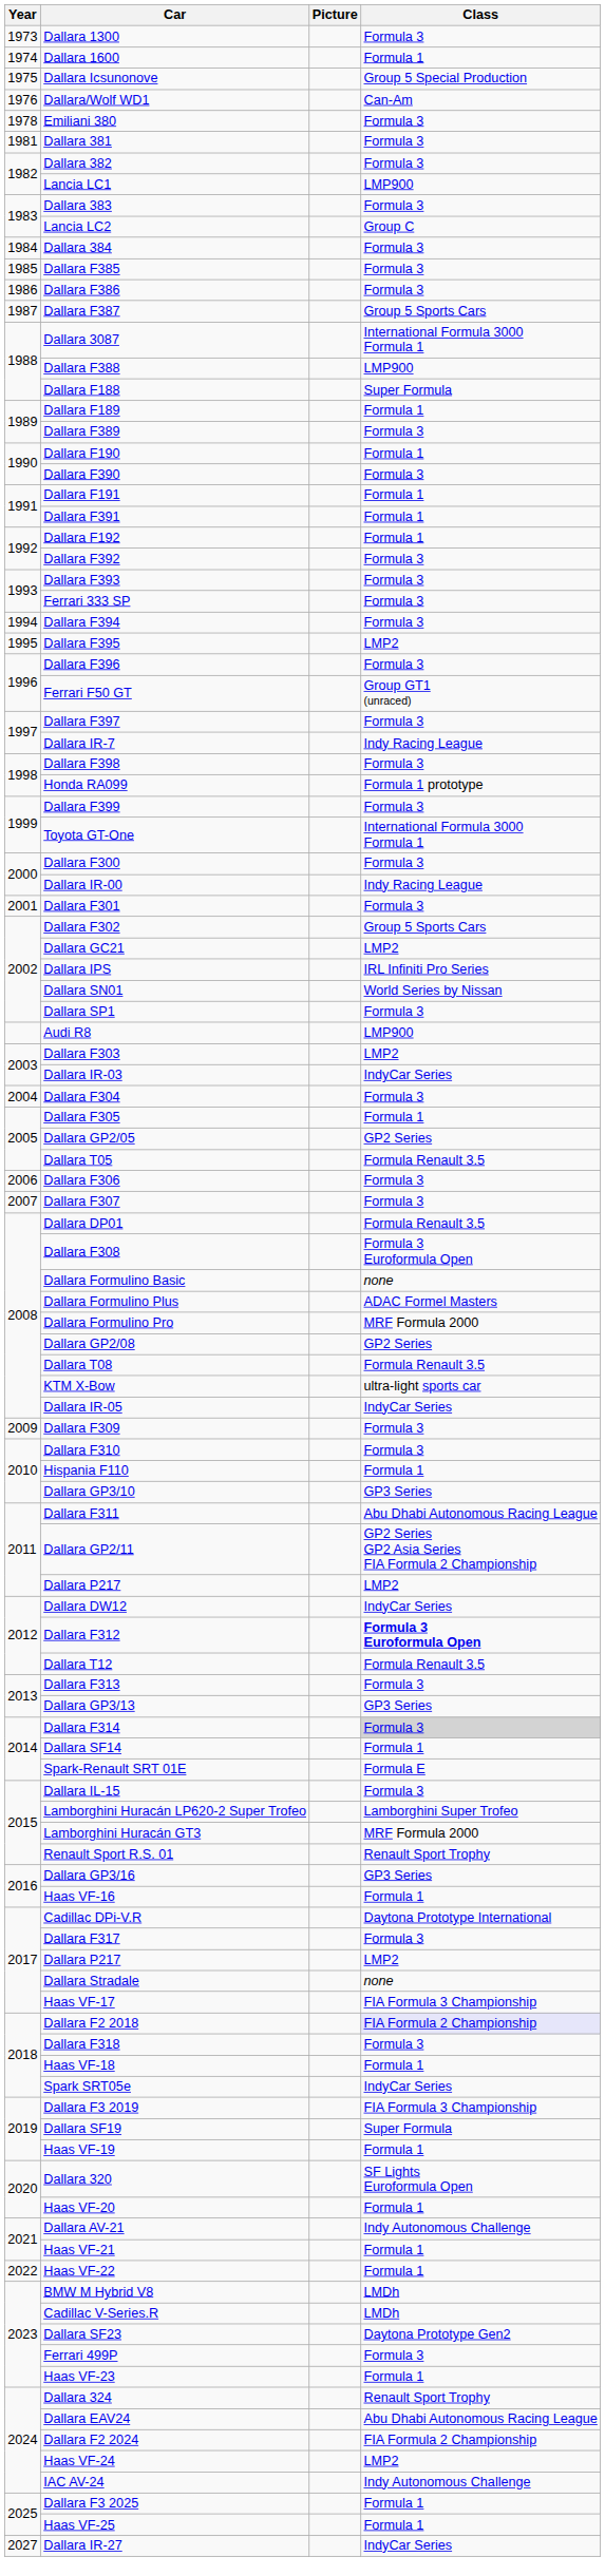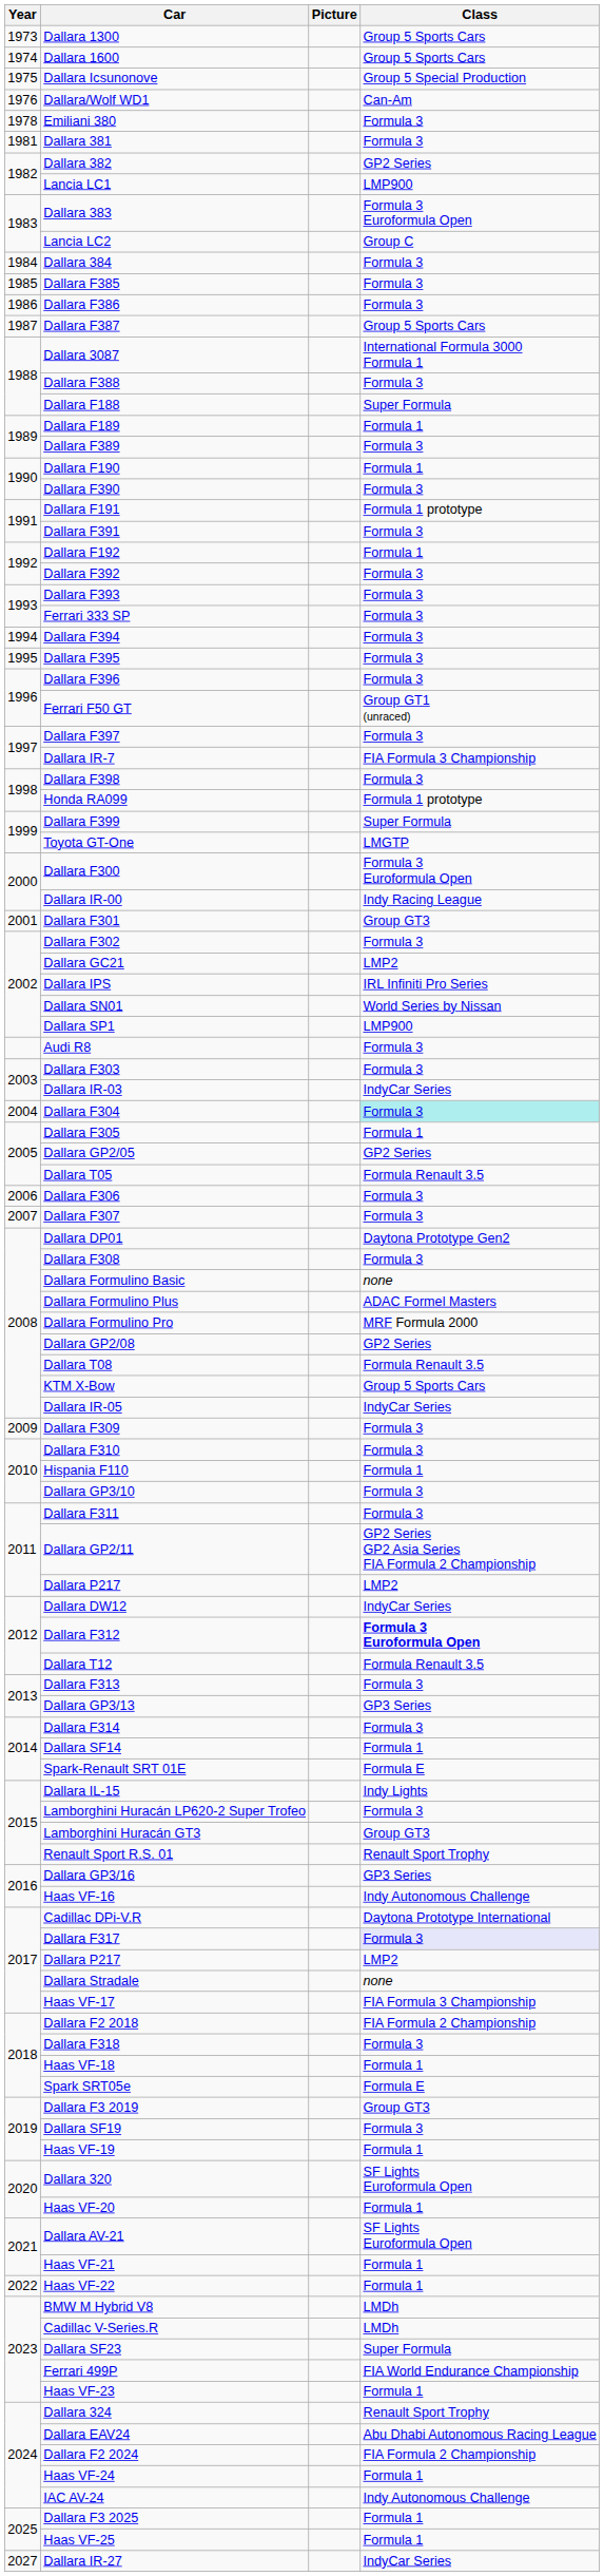 <table class="wikitable">
 <tr>
 <th>Year</th>
 <th>Car</th>
 <th>Picture</th>
 <th>Class</th>
 </tr>
 <tr>
 <td>1973</td>
 <td><a href='#'>Dallara 1300</a></td>
 <td></td>
-<td><a href='#'>Formula 3</a></td>
+<td><a href='#'>Group 5 Sports Cars</a></td>
 </tr>
 <tr>
 <td>1974</td>
 <td><a href='#'>Dallara 1600</a></td>
 <td></td>
-<td><a href='#'>Formula 1</a></td>
+<td><a href='#'>Group 5 Sports Cars</a></td>
 </tr>
 <tr>
 <td>1975</td>
 <td><a href='#'>Dallara Icsunonove</a></td>
 <td></td>
 <td><a href='#'>Group 5 Special Production</a></td>
 </tr>
 <tr>
 <td>1976</td>
 <td><a href='#'>Dallara/Wolf WD1</a></td>
 <td></td>
 <td><a href='#'>Can-Am</a></td>
 </tr>
 <tr>
 <td>1978</td>
 <td><a href='#'>Emiliani 380</a></td>
 <td></td>
 <td><a href='#'>Formula 3</a></td>
 </tr>
 <tr>
 <td>1981</td>
 <td><a href='#'>Dallara 381</a></td>
 <td></td>
 <td><a href='#'>Formula 3</a></td>
 </tr>
 <tr>
 <td rowspan=2>1982</td>
 <td><a href='#'>Dallara 382</a></td>
 <td></td>
-<td><a href='#'>Formula 3</a></td>
+<td><a href='#'>GP2 Series</a></td>
 </tr>
 <tr>
 <td><a href='#'>Lancia LC1</a></td>
 <td></td>
 <td><a href='#'>LMP900</a></td>
 </tr>
 <tr>
 <td rowspan=2>1983</td>
 <td><a href='#'>Dallara 383</a></td>
 <td></td>
-<td><a href='#'>Formula 3</a></td>
+<td><a href='#'>Formula 3</a><br><a href='#'>Euroformula Open</a></td>
 </tr>
 <tr>
 <td><a href='#'>Lancia LC2</a></td>
 <td></td>
 <td><a href='#'>Group C</a></td>
 </tr>
 <tr>
 <td>1984</td>
 <td><a href='#'>Dallara 384</a></td>
 <td></td>
 <td><a href='#'>Formula 3</a></td>
 </tr>
 <tr>
 <td>1985</td>
 <td><a href='#'>Dallara F385</a></td>
 <td></td>
 <td><a href='#'>Formula 3</a></td>
 </tr>
 <tr>
 <td>1986</td>
 <td><a href='#'>Dallara F386</a></td>
 <td></td>
 <td><a href='#'>Formula 3</a></td>
 </tr>
 <tr>
 <td>1987</td>
 <td><a href='#'>Dallara F387</a></td>
 <td></td>
 <td><a href='#'>Group 5 Sports Cars</a></td>
 </tr>
 <tr>
 <td rowspan="3">1988</td>
 <td><a href='#'>Dallara 3087</a></td>
 <td></td>
 <td><a href='#'>International Formula 3000</a><br><a href='#'>Formula 1</a></td>
 </tr>
 <tr>
 <td><a href='#'>Dallara F388</a></td>
 <td></td>
-<td><a href='#'>LMP900</a></td>
+<td><a href='#'>Formula 3</a></td>
 </tr>
 <tr>
 <td><a href='#'>Dallara F188</a></td>
 <td></td>
 <td><a href='#'>Super Formula</a></td>
 </tr>
 <tr>
 <td rowspan="2">1989</td>
 <td><a href='#'>Dallara F189</a></td>
 <td></td>
 <td><a href='#'>Formula 1</a></td>
 </tr>
 <tr>
 <td><a href='#'>Dallara F389</a></td>
 <td></td>
 <td><a href='#'>Formula 3</a></td>
 </tr>
 <tr>
 <td rowspan="2">1990</td>
 <td><a href='#'>Dallara F190</a></td>
 <td></td>
 <td><a href='#'>Formula 1</a></td>
 </tr>
 <tr>
 <td><a href='#'>Dallara F390</a></td>
 <td></td>
 <td><a href='#'>Formula 3</a></td>
 </tr>
 <tr>
 <td rowspan="2">1991</td>
 <td><a href='#'>Dallara F191</a></td>
 <td></td>
-<td><a href='#'>Formula 1</a></td>
+<td><a href='#'>Formula 1</a> prototype</td>
 </tr>
 <tr>
 <td><a href='#'>Dallara F391</a></td>
 <td></td>
-<td><a href='#'>Formula 1</a></td>
+<td><a href='#'>Formula 3</a></td>
 </tr>
 <tr>
 <td rowspan="2">1992</td>
 <td><a href='#'>Dallara F192</a></td>
 <td></td>
 <td><a href='#'>Formula 1</a></td>
 </tr>
 <tr>
 <td><a href='#'>Dallara F392</a></td>
 <td></td>
 <td><a href='#'>Formula 3</a></td>
 </tr>
 <tr>
 <td rowspan=2>1993</td>
 <td><a href='#'>Dallara F393</a></td>
 <td></td>
 <td><a href='#'>Formula 3</a></td>
 </tr>
 <tr>
 <td><a href='#'>Ferrari 333 SP</a></td>
 <td></td>
 <td><a href='#'>Formula 3</a></td>
 </tr>
 <tr>
 <td>1994</td>
 <td><a href='#'>Dallara F394</a></td>
 <td></td>
 <td><a href='#'>Formula 3</a></td>
 </tr>
 <tr>
 <td>1995</td>
 <td><a href='#'>Dallara F395</a></td>
 <td></td>
-<td><a href='#'>LMP2</a></td>
+<td><a href='#'>Formula 3</a></td>
 </tr>
 <tr>
 <td rowspan=2>1996</td>
 <td><a href='#'>Dallara F396</a></td>
 <td></td>
 <td><a href='#'>Formula 3</a></td>
 </tr>
 <tr>
 <td><a href='#'>Ferrari F50 GT</a></td>
 <td></td>
 <td><a href='#'>Group GT1</a><br><small>(unraced)</small></td>
 </tr>
 <tr>
 <td rowspan=2>1997</td>
 <td><a href='#'>Dallara F397</a></td>
 <td></td>
 <td><a href='#'>Formula 3</a></td>
 </tr>
 <tr>
 <td><a href='#'>Dallara IR-7</a></td>
 <td></td>
-<td><a href='#'>Indy Racing League</a></td>
+<td><a href='#'>FIA Formula 3 Championship</a></td>
 </tr>
 <tr>
 <td rowspan=2>1998</td>
 <td><a href='#'>Dallara F398</a></td>
 <td></td>
 <td><a href='#'>Formula 3</a></td>
 </tr>
 <tr>
 <td><a href='#'>Honda RA099</a></td>
 <td></td>
 <td><a href='#'>Formula 1</a> prototype</td>
 </tr>
 <tr>
 <td rowspan=2>1999</td>
 <td><a href='#'>Dallara F399</a></td>
 <td></td>
-<td><a href='#'>Formula 3</a></td>
+<td><a href='#'>Super Formula</a></td>
 </tr>
 <tr>
 <td><a href='#'>Toyota GT-One</a></td>
 <td></td>
-<td><a href='#'>International Formula 3000</a><br><a href='#'>Formula 1</a></td>
+<td><a href='#'>LMGTP</a></td>
 </tr>
 <tr>
 <td rowspan=2>2000</td>
 <td><a href='#'>Dallara F300</a></td>
 <td></td>
-<td><a href='#'>Formula 3</a></td>
+<td><a href='#'>Formula 3</a><br><a href='#'>Euroformula Open</a></td>
 </tr>
 <tr>
 <td><a href='#'>Dallara IR-00</a></td>
 <td></td>
 <td><a href='#'>Indy Racing League</a></td>
 </tr>
 <tr>
 <td>2001</td>
 <td><a href='#'>Dallara F301</a></td>
 <td></td>
-<td><a href='#'>Formula 3</a></td>
+<td><a href='#'>Group GT3</a></td>
 </tr>
 <tr>
 <td rowspan=5>2002</td>
 <td><a href='#'>Dallara F302</a></td>
 <td></td>
-<td><a href='#'>Group 5 Sports Cars</a></td>
+<td><a href='#'>Formula 3</a></td>
 </tr>
 <tr>
 <td><a href='#'>Dallara GC21</a></td>
 <td></td>
 <td><a href='#'>LMP2</a></td>
 </tr>
 <tr>
 <td><a href='#'>Dallara IPS</a></td>
 <td></td>
 <td><a href='#'>IRL Infiniti Pro Series</a></td>
 </tr>
 <tr>
 <td><a href='#'>Dallara SN01</a></td>
 <td></td>
 <td><a href='#'>World Series by Nissan</a></td>
 </tr>
 <tr>
 <td><a href='#'>Dallara SP1</a></td>
 <td></td>
-<td><a href='#'>Formula 3</a></td>
+<td><a href='#'>LMP900</a></td>
 </tr>
 <tr>
 <td></td>
 <td><a href='#'>Audi R8</a></td>
 <td></td>
-<td><a href='#'>LMP900</a></td>
+<td><a href='#'>Formula 3</a></td>
 </tr>
 <tr>
 <td rowspan="2">2003</td>
 <td><a href='#'>Dallara F303</a></td>
 <td></td>
-<td><a href='#'>LMP2</a></td>
+<td><a href='#'>Formula 3</a></td>
 </tr>
 <tr>
 <td><a href='#'>Dallara IR-03</a></td>
 <td></td>
 <td><a href='#'>IndyCar Series</a></td>
 </tr>
 <tr>
 <td>2004</td>
 <td><a href='#'>Dallara F304</a></td>
 <td></td>
-<td><a href='#'>Formula 3</a></td>
+<td style="background: paleturquoise;"><a href='#'>Formula 3</a></td>
 </tr>
 <tr>
 <td rowspan="3">2005</td>
 <td><a href='#'>Dallara F305</a></td>
 <td></td>
 <td><a href='#'>Formula 1</a></td>
 </tr>
 <tr>
 <td><a href='#'>Dallara GP2/05</a></td>
 <td></td>
 <td><a href='#'>GP2 Series</a></td>
 </tr>
 <tr>
 <td><a href='#'>Dallara T05</a></td>
 <td></td>
 <td><a href='#'>Formula Renault 3.5</a></td>
 </tr>
 <tr>
 <td>2006</td>
 <td><a href='#'>Dallara F306</a></td>
 <td></td>
 <td><a href='#'>Formula 3</a></td>
 </tr>
 <tr>
 <td>2007</td>
 <td><a href='#'>Dallara F307</a></td>
 <td></td>
 <td><a href='#'>Formula 3</a></td>
 </tr>
 <tr>
 <td rowspan="9">2008</td>
 <td><a href='#'>Dallara DP01</a></td>
 <td></td>
-<td><a href='#'>Formula Renault 3.5</a></td>
+<td><a href='#'>Daytona Prototype Gen2</a></td>
 </tr>
 <tr>
 <td><a href='#'>Dallara F308</a></td>
 <td></td>
-<td><a href='#'>Formula 3</a><br><a href='#'>Euroformula Open</a></td>
+<td><a href='#'>Formula 3</a></td>
 </tr>
 <tr>
 <td><a href='#'>Dallara Formulino Basic</a></td>
 <td></td>
 <td><em>none</em></td>
 </tr>
 <tr>
 <td><a href='#'>Dallara Formulino Plus</a></td>
 <td></td>
 <td><a href='#'>ADAC Formel Masters</a></td>
 </tr>
 <tr>
 <td><a href='#'>Dallara Formulino Pro</a></td>
 <td></td>
 <td><a href='#'>MRF</a> Formula 2000</td>
 </tr>
 <tr>
 <td><a href='#'>Dallara GP2/08</a></td>
 <td></td>
 <td><a href='#'>GP2 Series</a></td>
 </tr>
 <tr>
 <td><a href='#'>Dallara T08</a></td>
 <td></td>
 <td><a href='#'>Formula Renault 3.5</a></td>
 </tr>
 <tr>
 <td><a href='#'>KTM X-Bow</a></td>
 <td></td>
-<td>ultra-light <a href='#'>sports car</a></td>
+<td><a href='#'>Group 5 Sports Cars</a></td>
 </tr>
 <tr>
 <td><a href='#'>Dallara IR-05</a></td>
 <td></td>
 <td><a href='#'>IndyCar Series</a></td>
 </tr>
 <tr>
 <td>2009</td>
 <td><a href='#'>Dallara F309</a></td>
 <td></td>
 <td><a href='#'>Formula 3</a></td>
 </tr>
 <tr>
 <td rowspan=3>2010</td>
 <td><a href='#'>Dallara F310</a></td>
 <td></td>
 <td><a href='#'>Formula 3</a></td>
 </tr>
 <tr>
 <td><a href='#'>Hispania F110</a></td>
 <td></td>
 <td><a href='#'>Formula 1</a></td>
 </tr>
 <tr>
 <td><a href='#'>Dallara GP3/10</a></td>
 <td></td>
-<td><a href='#'>GP3 Series</a></td>
+<td><a href='#'>Formula 3</a></td>
 </tr>
 <tr>
 <td rowspan="3">2011</td>
 <td><a href='#'>Dallara F311</a></td>
 <td></td>
-<td><a href='#'>Abu Dhabi Autonomous Racing League</a></td>
+<td><a href='#'>Formula 3</a></td>
 </tr>
 <tr>
 <td><a href='#'>Dallara GP2/11</a></td>
 <td></td>
 <td><a href='#'>GP2 Series</a><br><a href='#'>GP2 Asia Series</a><br><a href='#'>FIA Formula 2 Championship</a></td>
 </tr>
 <tr>
 <td><a href='#'>Dallara P217</a></td>
 <td></td>
 <td><a href='#'>LMP2</a></td>
 </tr>
 <tr>
 <td rowspan="3">2012</td>
 <td><a href='#'>Dallara DW12</a></td>
 <td></td>
 <td><a href='#'>IndyCar Series</a></td>
 </tr>
 <tr>
 <td><a href='#'>Dallara F312</a></td>
 <td></td>
 <td><strong><a href='#'>Formula 3</a><br><a href='#'>Euroformula Open</a></strong></td>
 </tr>
 <tr>
 <td><a href='#'>Dallara T12</a></td>
 <td></td>
 <td><a href='#'>Formula Renault 3.5</a></td>
 </tr>
 <tr>
 <td rowspan="2">2013</td>
 <td><a href='#'>Dallara F313</a></td>
 <td></td>
 <td><a href='#'>Formula 3</a></td>
 </tr>
 <tr>
 <td><a href='#'>Dallara GP3/13</a></td>
 <td></td>
 <td><a href='#'>GP3 Series</a></td>
 </tr>
 <tr>
 <td rowspan="3">2014</td>
 <td><a href='#'>Dallara F314</a></td>
 <td></td>
-<td style="background: lightgrey;"><a href='#'>Formula 3</a></td>
+<td><a href='#'>Formula 3</a></td>
 </tr>
 <tr>
 <td><a href='#'>Dallara SF14</a></td>
 <td></td>
 <td><a href='#'>Formula 1</a></td>
 </tr>
 <tr>
 <td><a href='#'>Spark-Renault SRT 01E</a></td>
 <td></td>
 <td><a href='#'>Formula E</a></td>
 </tr>
 <tr>
 <td rowspan=4>2015</td>
 <td><a href='#'>Dallara IL-15</a></td>
 <td></td>
-<td><a href='#'>Formula 3</a></td>
+<td><a href='#'>Indy Lights</a></td>
 </tr>
 <tr>
 <td><a href='#'>Lamborghini Huracán LP620-2 Super Trofeo</a></td>
 <td></td>
-<td><a href='#'>Lamborghini Super Trofeo</a></td>
+<td><a href='#'>Formula 3</a></td>
 </tr>
 <tr>
 <td><a href='#'>Lamborghini Huracán GT3</a></td>
 <td></td>
-<td><a href='#'>MRF</a> Formula 2000</td>
+<td><a href='#'>Group GT3</a></td>
 </tr>
 <tr>
 <td><a href='#'>Renault Sport R.S. 01</a></td>
 <td></td>
 <td><a href='#'>Renault Sport Trophy</a></td>
 </tr>
 <tr>
 <td rowspan="2">2016</td>
 <td><a href='#'>Dallara GP3/16</a></td>
 <td></td>
 <td><a href='#'>GP3 Series</a></td>
 </tr>
 <tr>
 <td><a href='#'>Haas VF-16</a></td>
 <td></td>
-<td><a href='#'>Formula 1</a></td>
+<td><a href='#'>Indy Autonomous Challenge</a></td>
 </tr>
 <tr>
 <td rowspan="5">2017</td>
 <td><a href='#'>Cadillac DPi-V.R</a></td>
 <td></td>
 <td><a href='#'>Daytona Prototype International</a></td>
 </tr>
 <tr>
 <td><a href='#'>Dallara F317</a></td>
 <td></td>
-<td><a href='#'>Formula 3</a></td>
+<td style="background: lavender;"><a href='#'>Formula 3</a></td>
 </tr>
 <tr>
 <td><a href='#'>Dallara P217</a></td>
 <td></td>
 <td><a href='#'>LMP2</a></td>
 </tr>
 <tr>
 <td><a href='#'>Dallara Stradale</a></td>
 <td></td>
 <td><em>none</em></td>
 </tr>
 <tr>
 <td><a href='#'>Haas VF-17</a></td>
 <td></td>
 <td><a href='#'>FIA Formula 3 Championship</a></td>
 </tr>
 <tr>
 <td rowspan="4">2018</td>
 <td><a href='#'>Dallara F2 2018</a></td>
 <td></td>
-<td style="background: lavender;"><a href='#'>FIA Formula 2 Championship</a></td>
+<td><a href='#'>FIA Formula 2 Championship</a></td>
 </tr>
 <tr>
 <td><a href='#'>Dallara F318</a></td>
 <td></td>
 <td><a href='#'>Formula 3</a></td>
 </tr>
 <tr>
 <td><a href='#'>Haas VF-18</a></td>
 <td></td>
 <td><a href='#'>Formula 1</a></td>
 </tr>
 <tr>
 <td><a href='#'>Spark SRT05e</a></td>
 <td></td>
-<td><a href='#'>IndyCar Series</a></td>
+<td><a href='#'>Formula E</a></td>
 </tr>
 <tr>
 <td rowspan="3">2019</td>
 <td><a href='#'>Dallara F3 2019</a></td>
 <td></td>
-<td><a href='#'>FIA Formula 3 Championship</a></td>
+<td><a href='#'>Group GT3</a></td>
 </tr>
 <tr>
 <td><a href='#'>Dallara SF19</a></td>
 <td></td>
-<td><a href='#'>Super Formula</a></td>
+<td><a href='#'>Formula 3</a></td>
 </tr>
 <tr>
 <td><a href='#'>Haas VF-19</a></td>
 <td></td>
 <td><a href='#'>Formula 1</a></td>
 </tr>
 <tr>
 <td rowspan=2>2020</td>
 <td><a href='#'>Dallara 320</a></td>
 <td></td>
 <td><a href='#'>SF Lights</a><br><a href='#'>Euroformula Open</a></td>
 </tr>
 <tr>
 <td><a href='#'>Haas VF-20</a></td>
 <td></td>
 <td><a href='#'>Formula 1</a></td>
 </tr>
 <tr>
 <td rowspan="2">2021</td>
 <td><a href='#'>Dallara AV-21</a></td>
 <td></td>
-<td><a href='#'>Indy Autonomous Challenge</a></td>
+<td><a href='#'>SF Lights</a><br><a href='#'>Euroformula Open</a></td>
 </tr>
 <tr>
 <td><a href='#'>Haas VF-21</a></td>
 <td></td>
 <td><a href='#'>Formula 1</a></td>
 </tr>
 <tr>
 <td>2022</td>
 <td><a href='#'>Haas VF-22</a></td>
 <td></td>
 <td><a href='#'>Formula 1</a></td>
 </tr>
 <tr>
 <td rowspan="5">2023</td>
 <td><a href='#'>BMW M Hybrid V8</a></td>
 <td></td>
 <td><a href='#'>LMDh</a></td>
 </tr>
 <tr>
 <td><a href='#'>Cadillac V-Series.R</a></td>
 <td></td>
 <td><a href='#'>LMDh</a></td>
 </tr>
 <tr>
 <td><a href='#'>Dallara SF23</a></td>
 <td></td>
-<td><a href='#'>Daytona Prototype Gen2</a></td>
+<td><a href='#'>Super Formula</a></td>
 </tr>
 <tr>
 <td><a href='#'>Ferrari 499P</a></td>
 <td></td>
-<td><a href='#'>Formula 3</a></td>
+<td><a href='#'>FIA World Endurance Championship</a></td>
 </tr>
 <tr>
 <td><a href='#'>Haas VF-23</a></td>
 <td></td>
 <td><a href='#'>Formula 1</a></td>
 </tr>
 <tr>
 <td rowspan="5">2024</td>
 <td><a href='#'>Dallara 324</a></td>
 <td></td>
 <td><a href='#'>Renault Sport Trophy</a></td>
 </tr>
 <tr>
 <td><a href='#'>Dallara EAV24</a></td>
 <td></td>
 <td><a href='#'>Abu Dhabi Autonomous Racing League</a></td>
 </tr>
 <tr>
 <td><a href='#'>Dallara F2 2024</a></td>
 <td></td>
 <td><a href='#'>FIA Formula 2 Championship</a></td>
 </tr>
 <tr>
 <td><a href='#'>Haas VF-24</a></td>
 <td></td>
-<td><a href='#'>LMP2</a></td>
+<td><a href='#'>Formula 1</a></td>
 </tr>
 <tr>
 <td><a href='#'>IAC AV-24</a></td>
 <td></td>
 <td><a href='#'>Indy Autonomous Challenge</a></td>
 </tr>
 <tr>
 <td rowspan="2">2025</td>
 <td><a href='#'>Dallara F3 2025</a></td>
 <td></td>
 <td><a href='#'>Formula 1</a></td>
 </tr>
 <tr>
 <td><a href='#'>Haas VF-25</a></td>
 <td></td>
 <td><a href='#'>Formula 1</a></td>
 </tr>
 <tr>
 <td>2027</td>
 <td><a href='#'>Dallara IR-27</a></td>
 <td></td>
 <td><a href='#'>IndyCar Series</a></td>
 </tr>
 </table>
